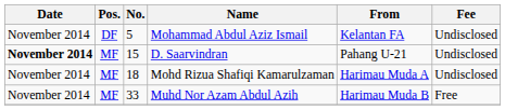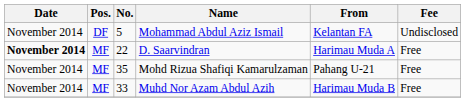 <table class="wikitable sortable">
 <tr>
 <th>Date</th>
 <th>Pos.</th>
 <th>No.</th>
 <th>Name</th>
 <th>From</th>
 <th>Fee</th>
 </tr>
 <tr>
 <td>November 2014</td>
 <td align="center"><a href='#'>DF</a></td>
 <td align="left">5</td>
 <td align="left"> <a href='#'>Mohammad Abdul Aziz Ismail</a></td>
 <td align="left"> <a href='#'>Kelantan FA</a></td>
 <td>Undisclosed</td>
 </tr>
 <tr>
 <td><strong>November 2014</strong></td>
 <td align="center"><a href='#'>MF</a></td>
-<td align="left">15</td>
+<td align="left">22</td>
 <td align="left"> <a href='#'>D. Saarvindran</a></td>
-<td align="left"> Pahang U-21</td>
-<td>Undisclosed</td>
+<td align="left"> <a href='#'>Harimau Muda A</a></td>
+<td>Free</td>
 </tr>
 <tr>
 <td>November 2014</td>
 <td align="center"><a href='#'>MF</a></td>
-<td align="left">18</td>
+<td align="left">35</td>
 <td align="left"> Mohd Rizua Shafiqi Kamarulzaman</td>
-<td align="left"> <a href='#'>Harimau Muda A</a></td>
-<td>Undisclosed</td>
+<td align="left"> Pahang U-21</td>
+<td>Free</td>
 </tr>
 <tr>
 <td>November 2014</td>
 <td align="center"><a href='#'>MF</a></td>
 <td align="left">33</td>
 <td align="left"> <a href='#'>Muhd Nor Azam Abdul Azih</a></td>
 <td align="left"> <a href='#'>Harimau Muda B</a></td>
 <td>Free</td>
 </tr>
 <tr>
 </tr>
 </table>
